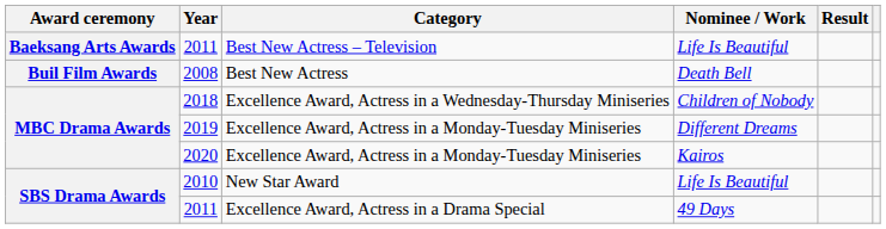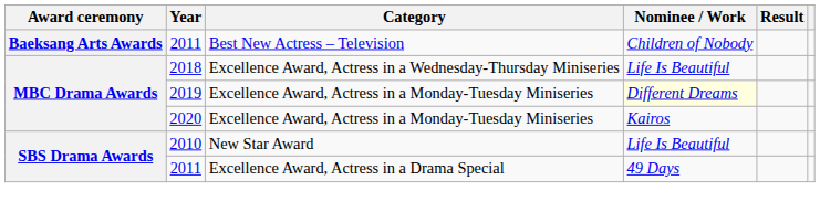 <table class="wikitable plainrowheaders sortable">
 <tr>
 <th scope="col">Award ceremony</th>
 <th scope="col">Year</th>
 <th scope="col">Category</th>
 <th scope="col">Nominee / Work</th>
 <th scope="col">Result</th>
 <th scope="col" class="unsortable"></th>
 </tr>
 <tr>
 <th scope="row"><a href='#'>Baeksang Arts Awards</a></th>
 <td style="text-align:center"><a href='#'>2011</a></td>
 <td><a href='#'>Best New Actress – Television</a></td>
-<td><em><a href='#'>Life Is Beautiful</a></em></td>
-<td></td>
-<td style="text-align:center"></td>
-</tr>
-<tr>
-<th scope="row"><a href='#'>Buil Film Awards</a></th>
-<td style="text-align:center"><a href='#'>2008</a></td>
-<td>Best New Actress</td>
-<td><em><a href='#'>Death Bell</a></em></td>
+<td><em><a href='#'>Children of Nobody</a></em></td>
 <td></td>
 <td style="text-align:center"></td>
 </tr>
 <tr>
 <th scope="row"  rowspan="3"><a href='#'>MBC Drama Awards</a></th>
 <td style="text-align:center"><a href='#'>2018</a></td>
 <td>Excellence Award, Actress in a Wednesday-Thursday Miniseries</td>
-<td><em><a href='#'>Children of Nobody</a></em></td>
+<td><em><a href='#'>Life Is Beautiful</a></em></td>
 <td></td>
 <td style="text-align:center"></td>
 </tr>
 <tr>
 <td style="text-align:center"><a href='#'>2019</a></td>
 <td>Excellence Award, Actress in a Monday-Tuesday Miniseries</td>
-<td><em><a href='#'>Different Dreams</a></em></td>
+<td style="background: lightyellow;"><em><a href='#'>Different Dreams</a></em></td>
 <td></td>
 <td style="text-align:center"></td>
 </tr>
 <tr>
 <td style="text-align:center"><a href='#'>2020</a></td>
 <td>Excellence Award, Actress in a Monday-Tuesday Miniseries</td>
 <td><em><a href='#'>Kairos</a></em></td>
 <td></td>
 <td style="text-align:center"></td>
 </tr>
 <tr>
 <th scope="row"  rowspan="2"><a href='#'>SBS Drama Awards</a></th>
 <td style="text-align:center"><a href='#'>2010</a></td>
 <td>New Star Award</td>
 <td><em><a href='#'>Life Is Beautiful</a></em></td>
 <td></td>
 <td style="text-align:center"></td>
 </tr>
 <tr>
 <td style="text-align:center"><a href='#'>2011</a></td>
 <td>Excellence Award, Actress in a Drama Special</td>
 <td><em><a href='#'>49 Days</a></em></td>
 <td></td>
 <td style="text-align:center"></td>
 </tr>
 </table>
